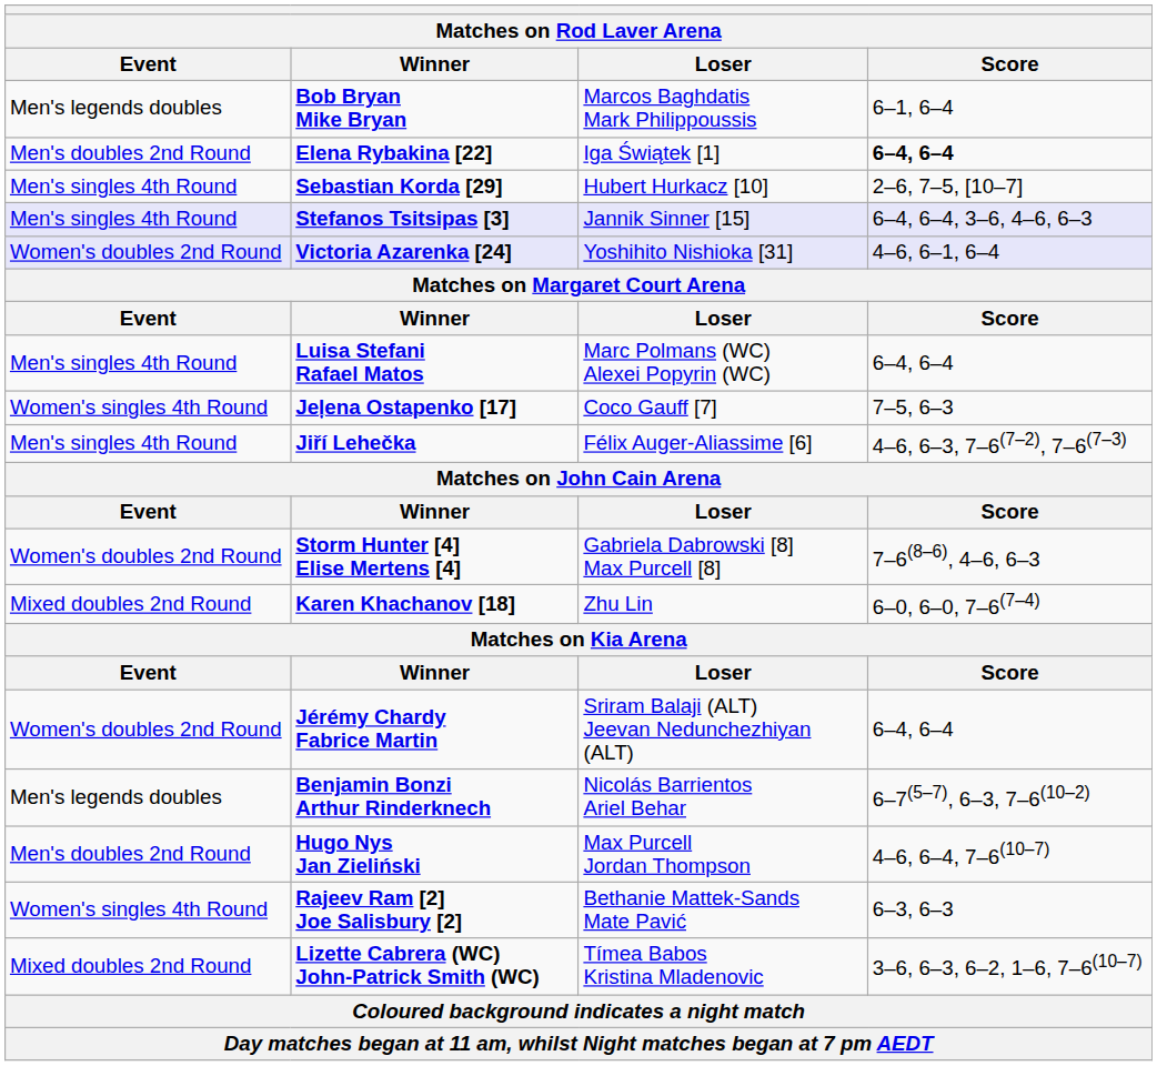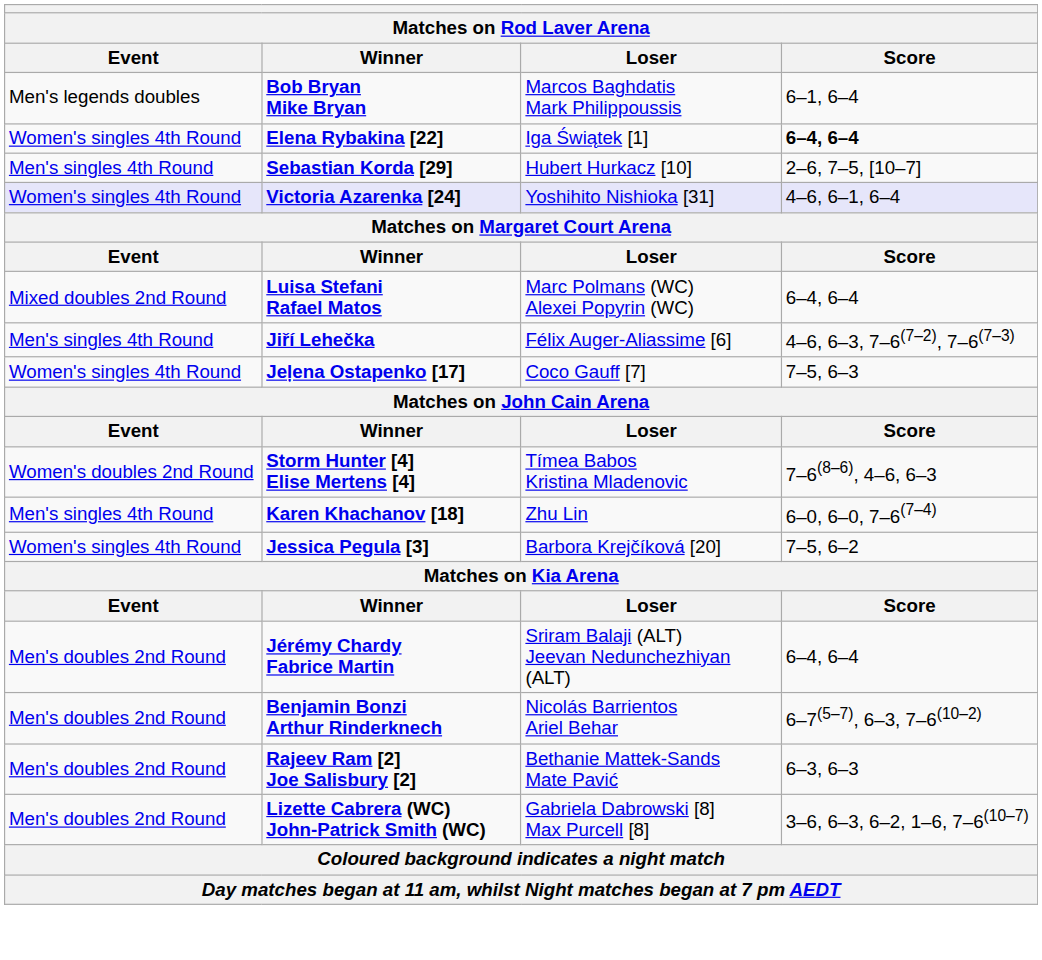 <table class="wikitable collapsible uncollapsed" style="margin:auto;">
 <tr>
 <th colspan=4></th>
 </tr>
 <tr>
 <th colspan=4><strong>Matches on <a href='#'>Rod Laver Arena</a></strong></th>
 </tr>
 <tr>
 <th style="width:220px;">Event</th>
 <th style="width:220px;">Winner</th>
 <th style="width:220px;">Loser</th>
 <th style="width:220px;">Score</th>
 </tr>
 <tr>
 <td>Men's legends doubles</td>
 <td><strong> <a href='#'>Bob Bryan</a><br>   <a href='#'>Mike Bryan</a></strong></td>
 <td> <a href='#'>Marcos Baghdatis</a> <br>  <a href='#'>Mark Philippoussis</a></td>
 <td>6–1, 6–4</td>
 </tr>
 <tr>
-<td><a href='#'>Men's doubles 2nd Round</a></td>
+<td><a href='#'>Women's singles 4th Round</a></td>
 <td><strong> <a href='#'>Elena Rybakina</a> [22]</strong></td>
 <td> <a href='#'>Iga Świątek</a> [1]</td>
 <td><strong>6–4, 6–4</strong></td>
 </tr>
 <tr>
 <td><a href='#'>Men's singles 4th Round</a></td>
 <td><strong> <a href='#'>Sebastian Korda</a> [29]</strong></td>
 <td> <a href='#'>Hubert Hurkacz</a> [10]</td>
 <td>2–6, 7–5, [10–7]</td>
 </tr>
 <tr bgcolor=lavender>
-<td><a href='#'>Men's singles 4th Round</a></td>
-<td><strong> <a href='#'>Stefanos Tsitsipas</a> [3]</strong></td>
-<td> <a href='#'>Jannik Sinner</a> [15]</td>
-<td>6–4, 6–4, 3–6, 4–6, 6–3</td>
-</tr>
-<tr bgcolor=lavender>
-<td><a href='#'>Women's doubles 2nd Round</a></td>
+<td><a href='#'>Women's singles 4th Round</a></td>
 <td><strong> <a href='#'>Victoria Azarenka</a> [24]</strong></td>
 <td> <a href='#'>Yoshihito Nishioka</a> [31]</td>
 <td>4–6, 6–1, 6–4</td>
 </tr>
 <tr>
 <th colspan=4><strong>Matches on <a href='#'>Margaret Court Arena</a></strong></th>
 </tr>
 <tr>
 <th style="width:220px;">Event</th>
 <th style="width:220px;">Winner</th>
 <th style="width:220px;">Loser</th>
 <th style="width:220px;">Score</th>
 </tr>
 <tr>
-<td><a href='#'>Men's singles 4th Round</a></td>
+<td><a href='#'>Mixed doubles 2nd Round</a></td>
 <td><strong> <a href='#'>Luisa Stefani</a> <br>  <a href='#'>Rafael Matos</a></strong></td>
 <td> <a href='#'>Marc Polmans</a> (WC) <br>  <a href='#'>Alexei Popyrin</a> (WC)</td>
 <td>6–4, 6–4</td>
+</tr>
+<tr>
+<td><a href='#'>Men's singles 4th Round</a></td>
+<td><strong> <a href='#'>Jiří Lehečka</a></strong></td>
+<td> <a href='#'>Félix Auger-Aliassime</a> [6]</td>
+<td>4–6, 6–3, 7–6<sup>(7–2)</sup>, 7–6<sup>(7–3)</sup></td>
 </tr>
 <tr>
 <td><a href='#'>Women's singles 4th Round</a></td>
 <td><strong> <a href='#'>Jeļena Ostapenko</a> [17]</strong></td>
 <td> <a href='#'>Coco Gauff</a> [7]</td>
 <td>7–5, 6–3</td>
-</tr>
-<tr>
-<td><a href='#'>Men's singles 4th Round</a></td>
-<td><strong> <a href='#'>Jiří Lehečka</a></strong></td>
-<td> <a href='#'>Félix Auger-Aliassime</a> [6]</td>
-<td>4–6, 6–3, 7–6<sup>(7–2)</sup>, 7–6<sup>(7–3)</sup></td>
 </tr>
 <tr>
 <th colspan=4><strong>Matches on <a href='#'>John Cain Arena</a></strong></th>
 </tr>
 <tr>
 <th style="width:220px;">Event</th>
 <th style="width:220px;">Winner</th>
 <th style="width:220px;">Loser</th>
 <th style="width:220px;">Score</th>
 </tr>
 <tr>
 <td><a href='#'>Women's doubles 2nd Round</a></td>
 <td><strong> <a href='#'>Storm Hunter</a> [4]  <br>  <a href='#'>Elise Mertens</a> [4]</strong></td>
-<td> <a href='#'>Gabriela Dabrowski</a> [8]<br>  <a href='#'>Max Purcell</a> [8]</td>
+<td> <a href='#'>Tímea Babos</a>  <br>  <a href='#'>Kristina Mladenovic</a></td>
 <td>7–6<sup>(8–6)</sup>, 4–6, 6–3</td>
 </tr>
 <tr>
-<td><a href='#'>Mixed doubles 2nd Round</a></td>
+<td><a href='#'>Men's singles 4th Round</a></td>
 <td><strong> <a href='#'>Karen Khachanov</a> [18]</strong></td>
 <td> <a href='#'>Zhu Lin</a></td>
 <td>6–0, 6–0, 7–6<sup>(7–4)</sup></td>
+</tr>
+<tr>
+<td><a href='#'>Women's singles 4th Round</a></td>
+<td><strong> <a href='#'>Jessica Pegula</a> [3]</strong></td>
+<td> <a href='#'>Barbora Krejčíková</a> [20]</td>
+<td>7–5, 6–2</td>
 </tr>
 <tr>
 <th colspan=4><strong>Matches on <a href='#'>Kia Arena</a></strong></th>
 </tr>
 <tr>
 <th style="width:220px;">Event</th>
 <th style="width:220px;">Winner</th>
 <th style="width:220px;">Loser</th>
 <th style="width:220px;">Score</th>
 </tr>
 <tr>
-<td><a href='#'>Women's doubles 2nd Round</a></td>
+<td><a href='#'>Men's doubles 2nd Round</a></td>
 <td><strong> <a href='#'>Jérémy Chardy</a> <br>  <a href='#'>Fabrice Martin</a></strong></td>
 <td> <a href='#'>Sriram Balaji</a> (ALT)<br>  <a href='#'>Jeevan Nedunchezhiyan</a> (ALT)</td>
 <td>6–4, 6–4</td>
 </tr>
 <tr>
-<td>Men's legends doubles</td>
+<td><a href='#'>Men's doubles 2nd Round</a></td>
 <td><strong> <a href='#'>Benjamin Bonzi</a> <br>  <a href='#'>Arthur Rinderknech</a></strong></td>
 <td> <a href='#'>Nicolás Barrientos</a> <br>  <a href='#'>Ariel Behar</a></td>
 <td>6–7<sup>(5–7)</sup>, 6–3, 7–6<sup>(10–2)</sup></td>
 </tr>
 <tr>
 <td><a href='#'>Men's doubles 2nd Round</a></td>
-<td><strong> <a href='#'>Hugo Nys</a> <br>  <a href='#'>Jan Zieliński</a></strong></td>
-<td> <a href='#'>Max Purcell</a> <br>  <a href='#'>Jordan Thompson</a></td>
-<td>4–6, 6–4, 7–6<sup>(10–7)</sup></td>
-</tr>
-<tr>
-<td><a href='#'>Women's singles 4th Round</a></td>
 <td><strong> <a href='#'>Rajeev Ram</a> [2]<br>  <a href='#'>Joe Salisbury</a> [2]</strong></td>
 <td> <a href='#'>Bethanie Mattek-Sands</a> <br>  <a href='#'>Mate Pavić</a></td>
 <td>6–3, 6–3</td>
 </tr>
 <tr>
-<td><a href='#'>Mixed doubles 2nd Round</a></td>
+<td><a href='#'>Men's doubles 2nd Round</a></td>
 <td><strong> <a href='#'>Lizette Cabrera</a> (WC)  <br> <a href='#'>John-Patrick Smith</a> (WC)</strong></td>
-<td> <a href='#'>Tímea Babos</a>  <br>  <a href='#'>Kristina Mladenovic</a></td>
+<td> <a href='#'>Gabriela Dabrowski</a> [8]<br>  <a href='#'>Max Purcell</a> [8]</td>
 <td>3–6, 6–3, 6–2, 1–6, 7–6<sup>(10–7)</sup></td>
 </tr>
 <tr>
 <th colspan=4><em>Coloured background indicates a night match</em></th>
 </tr>
 <tr>
 <th colspan=4><em>Day matches began at 11 am, whilst Night matches began at 7 pm <a href='#'>AEDT</a></em></th>
 </tr>
 </table>
